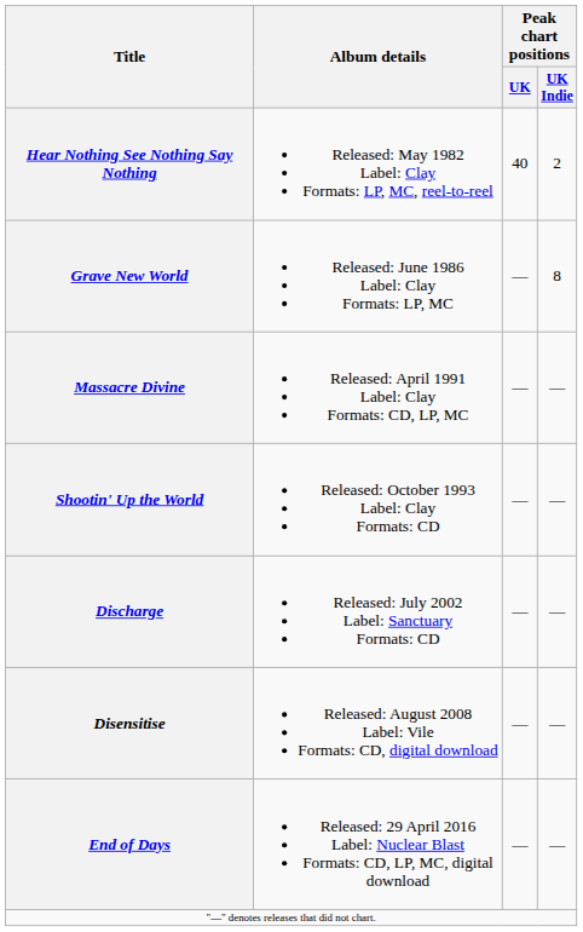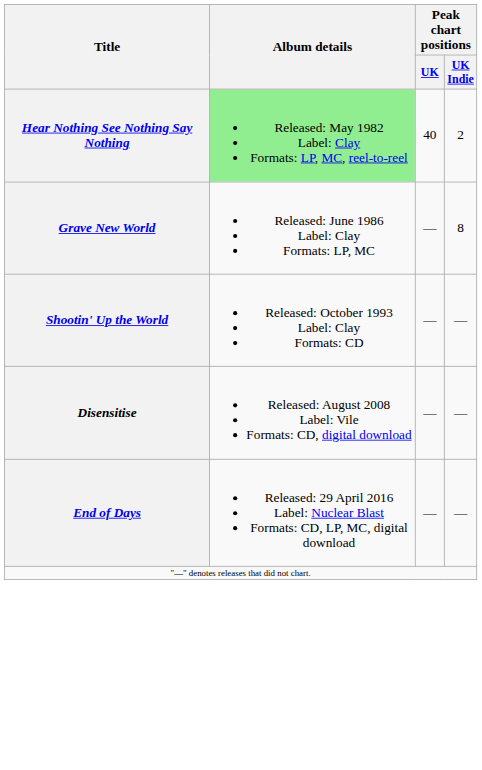 <table class="wikitable plainrowheaders" style="text-align:center;">
 <tr>
 <th rowspan="2" scope="col" style="width:15em;">Title</th>
 <th rowspan="2" scope="col" style="width:15em;">Album details</th>
 <th colspan="2">Peak chart positions</th>
 </tr>
 <tr>
 <th scope="col" style="width:2em;font-size:90%;"><a href='#'>UK</a><br></th>
 <th scope="col" style="width:2em;font-size:90%;"><a href='#'>UK<br>Indie</a><br></th>
 </tr>
 <tr>
 <th scope="row"><em><a href='#'>Hear Nothing See Nothing Say Nothing</a></em></th>
-<td><br><ul><li>Released: May 1982</li><li>Label: <a href='#'>Clay</a></li><li>Formats: <a href='#'>LP</a>, <a href='#'>MC</a>, <a href='#'>reel-to-reel</a></li></ul></td>
+<td style="background: lightgreen;"><br><ul><li>Released: May 1982</li><li>Label: <a href='#'>Clay</a></li><li>Formats: <a href='#'>LP</a>, <a href='#'>MC</a>, <a href='#'>reel-to-reel</a></li></ul></td>
 <td>40</td>
 <td>2</td>
 </tr>
 <tr>
 <th scope="row"><em><a href='#'>Grave New World</a></em></th>
 <td><br><ul><li>Released: June 1986</li><li>Label: Clay</li><li>Formats: LP, MC</li></ul></td>
 <td>—</td>
 <td>8</td>
 </tr>
 <tr>
-<th scope="row"><em><a href='#'>Massacre Divine</a></em></th>
-<td><br><ul><li>Released: April 1991</li><li>Label: Clay</li><li>Formats: CD, LP, MC</li></ul></td>
-<td>—</td>
-<td>—</td>
-</tr>
-<tr>
 <th scope="row"><em><a href='#'>Shootin' Up the World</a></em></th>
 <td><br><ul><li>Released: October 1993</li><li>Label: Clay</li><li>Formats: CD</li></ul></td>
-<td>—</td>
-<td>—</td>
-</tr>
-<tr>
-<th scope="row"><em><a href='#'>Discharge</a></em></th>
-<td><br><ul><li>Released: July 2002</li><li>Label: <a href='#'>Sanctuary</a></li><li>Formats: CD</li></ul></td>
 <td>—</td>
 <td>—</td>
 </tr>
 <tr>
 <th scope="row"><em>Disensitise</em></th>
 <td><br><ul><li>Released: August 2008</li><li>Label: Vile</li><li>Formats: CD, <a href='#'>digital download</a></li></ul></td>
 <td>—</td>
 <td>—</td>
 </tr>
 <tr>
 <th scope="row"><em><a href='#'>End of Days</a></em></th>
 <td><br><ul><li>Released: 29 April 2016</li><li>Label: <a href='#'>Nuclear Blast</a></li><li>Formats: CD, LP, MC, digital download</li></ul></td>
 <td>—</td>
 <td>—</td>
 </tr>
 <tr>
 <td colspan="4" style="font-size:8pt">"—" denotes releases that did not chart.</td>
 </tr>
 </table>
